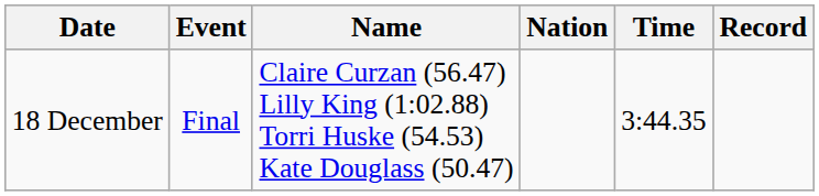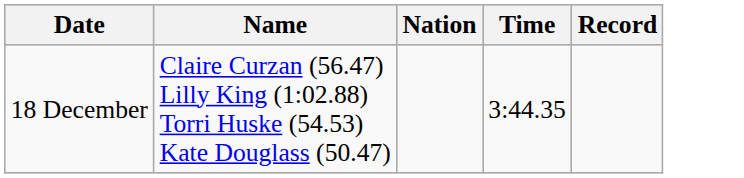 <table class="wikitable" style=text-align:center>
 <tr>
 <th>Date</th>
-<th>Event</th>
 <th>Name</th>
 <th>Nation</th>
 <th>Time</th>
 <th>Record</th>
 </tr>
 <tr>
 <td>18 December</td>
-<td><a href='#'>Final</a></td>
 <td align=left><a href='#'>Claire Curzan</a> (56.47)<br><a href='#'>Lilly King</a> (1:02.88)<br><a href='#'>Torri Huske</a> (54.53)<br><a href='#'>Kate Douglass</a> (50.47)</td>
 <td align=left></td>
 <td>3:44.35</td>
 <td></td>
 </tr>
 </table>
